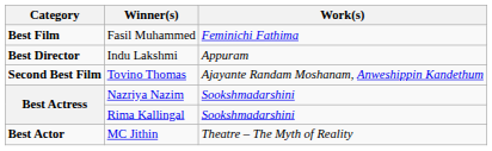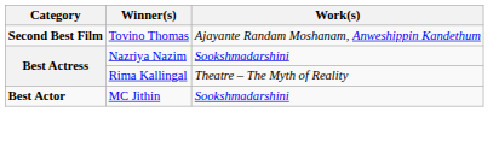 <table class="wikitable sortable plainrowheaders">
 <tr>
 <th>Category</th>
 <th>Winner(s)</th>
 <th>Work(s)</th>
-</tr>
-<tr>
-<td><strong>Best Film</strong></td>
-<td>Fasil Muhammed</td>
-<td><em><a href='#'>Feminichi Fathima</a></em></td>
-</tr>
-<tr>
-<td><strong>Best Director</strong></td>
-<td>Indu Lakshmi</td>
-<td><em>Appuram</em></td>
 </tr>
 <tr>
 <td><strong>Second Best Film</strong></td>
 <td><a href='#'>Tovino Thomas</a></td>
 <td><em>Ajayante Randam Moshanam</em>, <em><a href='#'>Anweshippin Kandethum</a></em></td>
 </tr>
 <tr>
 <th rowspan="2" scope="row"><strong>Best Actress</strong></th>
 <td><a href='#'>Nazriya Nazim</a></td>
 <td><em><a href='#'>Sookshmadarshini</a></em></td>
 </tr>
 <tr>
 <td><a href='#'>Rima Kallingal</a></td>
-<td><em><a href='#'>Sookshmadarshini</a></em></td>
+<td><em>Theatre – The Myth of Reality</em></td>
 </tr>
 <tr>
 <td><strong>Best Actor</strong></td>
 <td><a href='#'>MC Jithin</a></td>
-<td><em>Theatre – The Myth of Reality</em></td>
+<td><em><a href='#'>Sookshmadarshini</a></em></td>
 </tr>
 </table>
